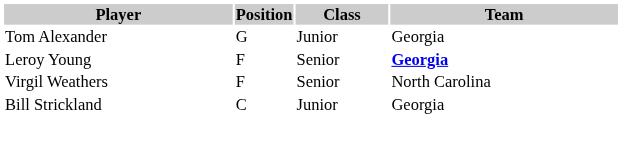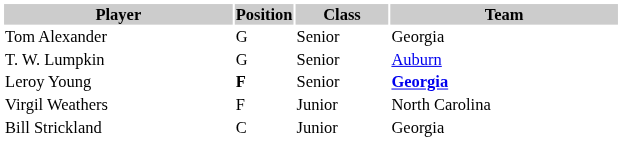 <table style="width:600px" "border:'1' 'solid' 'gray'">
 <tr>
 <th bgcolor="#CCCCCC" style="width:40%">Player</th>
 <th bgcolor="#CCCCCC" style="width:4%">Position</th>
 <th bgcolor="#CCCCCC" style="width:16%">Class</th>
 <th bgcolor="#CCCCCC" style="width:40%">Team</th>
 </tr>
 <tr>
 <td>Tom Alexander</td>
 <td>G</td>
-<td>Junior</td>
+<td>Senior</td>
 <td>Georgia</td>
 </tr>
 <tr>
+<td>T. W. Lumpkin</td>
+<td>G</td>
+<td>Senior</td>
+<td><a href='#'>Auburn</a></td>
+</tr>
+<tr>
 <td>Leroy Young</td>
-<td>F</td>
+<td><strong>F</strong></td>
 <td>Senior</td>
 <td><strong><a href='#'>Georgia</a></strong></td>
 </tr>
 <tr>
 <td>Virgil Weathers</td>
 <td>F</td>
-<td>Senior</td>
+<td>Junior</td>
 <td>North Carolina</td>
 </tr>
 <tr>
 <td>Bill Strickland</td>
 <td>C</td>
 <td>Junior</td>
 <td>Georgia</td>
 </tr>
 </table>
